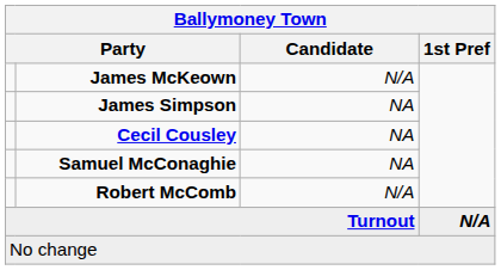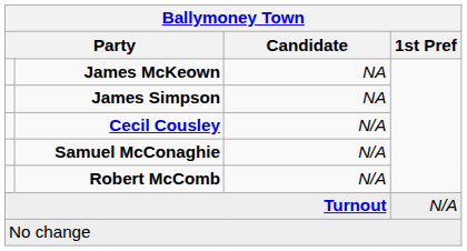 <table class="wikitable">
 <tr>
 <th colspan="4" align="center"><a href='#'>Ballymoney Town</a></th>
 </tr>
 <tr>
 <th colspan="2" align="center" width=200>Party</th>
 <th width=150>Candidate</th>
 <th width=60>1st Pref</th>
 </tr>
 <tr>
 <td></td>
 <td align="right"><strong>James McKeown</strong></td>
-<td align="right"><em>N/A</em></td>
+<td align="right"><em>NA</em></td>
 </tr>
 <tr>
 <td></td>
 <td align="right"><strong>James Simpson</strong></td>
 <td align="right"><em>NA</em></td>
 </tr>
 <tr>
 <td></td>
 <td align="right"><strong><a href='#'>Cecil Cousley</a></strong></td>
-<td align="right"><em>NA</em></td>
+<td align="right"><em>N/A</em></td>
 </tr>
 <tr>
 <td></td>
 <td align="right"><strong>Samuel McConaghie</strong></td>
-<td align="right"><em>NA</em></td>
+<td align="right"><em>N/A</em></td>
 </tr>
 <tr>
 <td></td>
 <td align="right"><strong>Robert McComb</strong></td>
 <td align="right"><em>N/A</em></td>
 </tr>
 <tr bgcolor="EEEEEE">
 <td colspan=3 align="right"><strong><a href='#'>Turnout</a></strong></td>
-<td align="right"><strong><em>N/A</em></strong></td>
+<td align="right"><em>N/A</em></td>
 </tr>
 <tr>
 <td colspan=4 bgcolor="EEEEEE">No change</td>
 </tr>
 </table>
